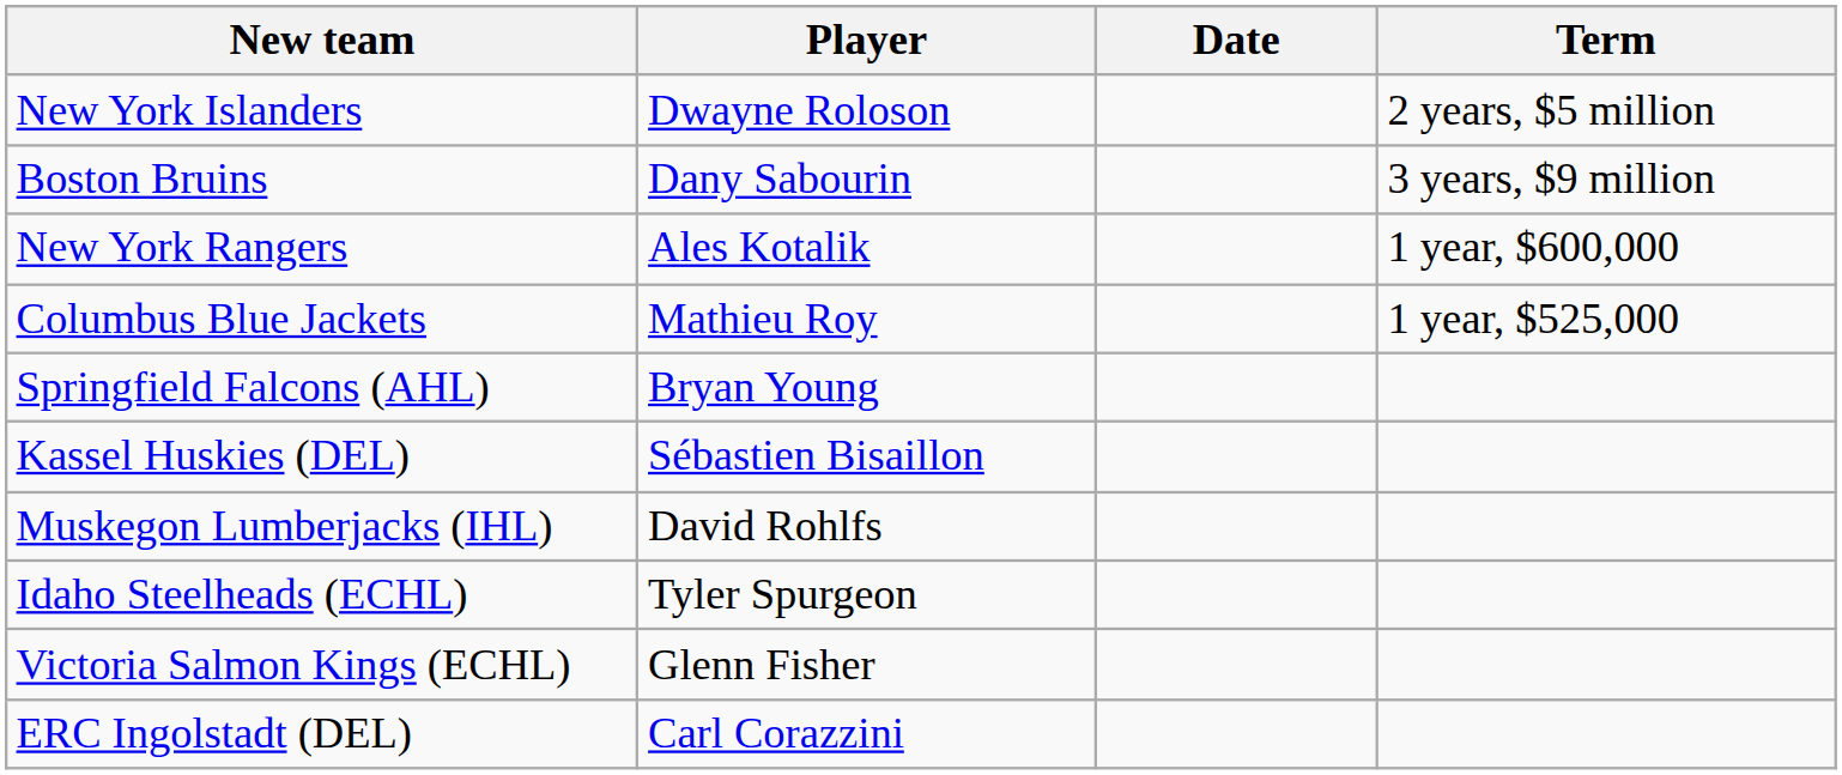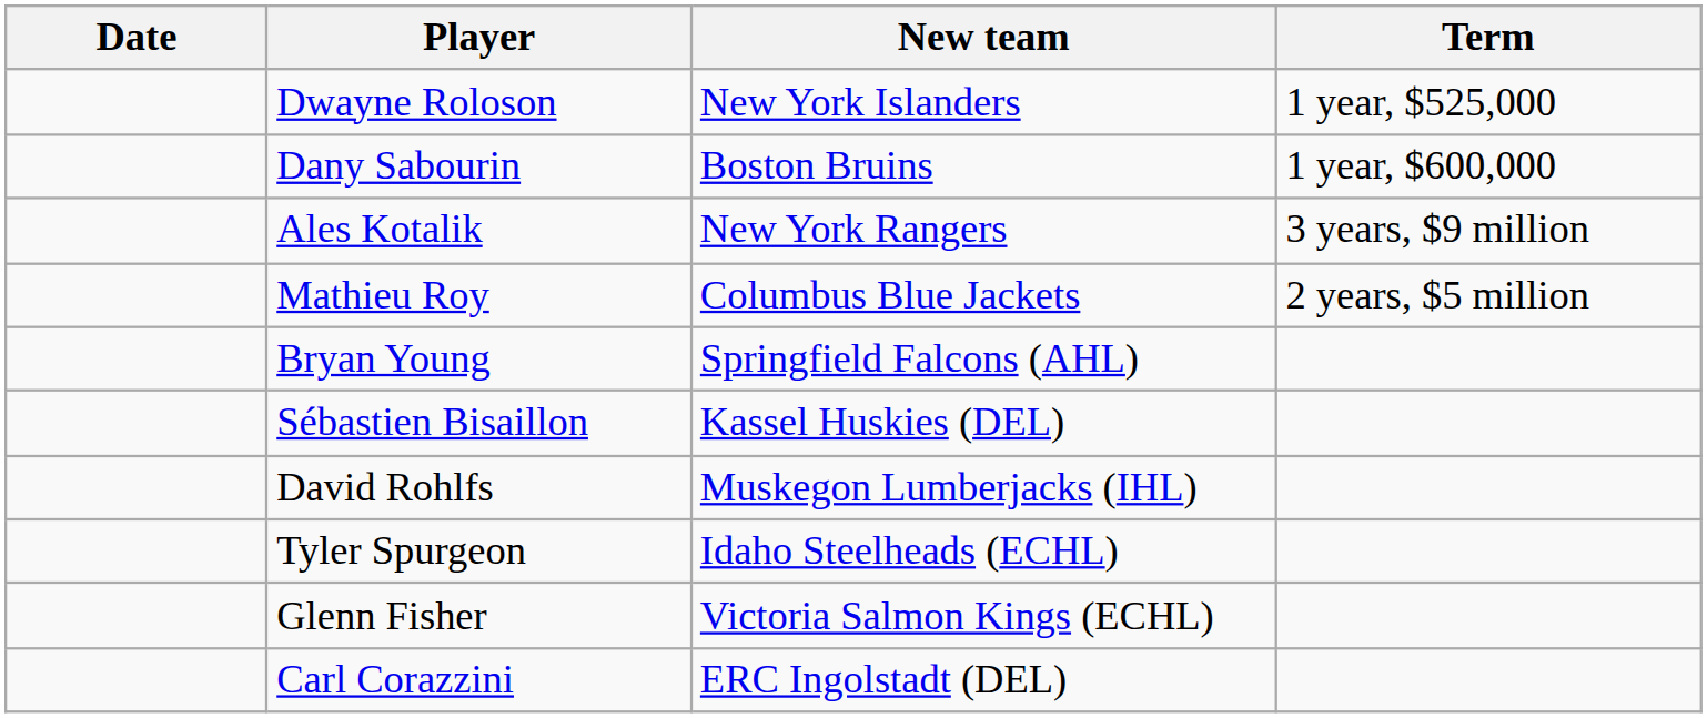 <table class="wikitable">
 <tr style="background:#ddd; text-align:center;">
+<th style="width: 6em;">Date</th>
+<th style="width: 10em;">Player</th>
 <th style="width: 14em;">New team</th>
-<th style="width: 10em;">Player</th>
-<th style="width: 6em;">Date</th>
 <th style="width: 10em;">Term</th>
 </tr>
 <tr>
+<td></td>
+<td><a href='#'>Dwayne Roloson</a></td>
 <td><a href='#'>New York Islanders</a></td>
-<td><a href='#'>Dwayne Roloson</a></td>
+<td>1 year, $525,000</td>
+</tr>
+<tr>
 <td></td>
+<td><a href='#'>Dany Sabourin</a></td>
+<td><a href='#'>Boston Bruins</a></td>
+<td>1 year, $600,000</td>
+</tr>
+<tr>
+<td></td>
+<td><a href='#'>Ales Kotalik</a></td>
+<td><a href='#'>New York Rangers</a></td>
+<td>3 years, $9 million</td>
+</tr>
+<tr>
+<td></td>
+<td><a href='#'>Mathieu Roy</a></td>
+<td><a href='#'>Columbus Blue Jackets</a></td>
 <td>2 years, $5 million</td>
 </tr>
 <tr>
-<td><a href='#'>Boston Bruins</a></td>
-<td><a href='#'>Dany Sabourin</a></td>
 <td></td>
-<td>3 years, $9 million</td>
-</tr>
-<tr>
-<td><a href='#'>New York Rangers</a></td>
-<td><a href='#'>Ales Kotalik</a></td>
-<td></td>
-<td>1 year, $600,000</td>
-</tr>
-<tr>
-<td><a href='#'>Columbus Blue Jackets</a></td>
-<td><a href='#'>Mathieu Roy</a></td>
-<td></td>
-<td>1 year, $525,000</td>
-</tr>
-<tr>
+<td><a href='#'>Bryan Young</a></td>
 <td><a href='#'>Springfield Falcons</a> (<a href='#'>AHL</a>)</td>
-<td><a href='#'>Bryan Young</a></td>
-<td></td>
 <td></td>
 </tr>
 <tr>
+<td></td>
+<td><a href='#'>Sébastien Bisaillon</a></td>
 <td><a href='#'>Kassel Huskies</a> (<a href='#'>DEL</a>)</td>
-<td><a href='#'>Sébastien Bisaillon</a></td>
-<td></td>
 <td></td>
 </tr>
 <tr>
+<td></td>
+<td>David Rohlfs</td>
 <td><a href='#'>Muskegon Lumberjacks</a> (<a href='#'>IHL</a>)</td>
-<td>David Rohlfs</td>
-<td></td>
 <td></td>
 </tr>
 <tr>
+<td></td>
+<td>Tyler Spurgeon</td>
 <td><a href='#'>Idaho Steelheads</a> (<a href='#'>ECHL</a>)</td>
-<td>Tyler Spurgeon</td>
-<td></td>
 <td></td>
 </tr>
 <tr>
+<td></td>
+<td>Glenn Fisher</td>
 <td><a href='#'>Victoria Salmon Kings</a> (ECHL)</td>
-<td>Glenn Fisher</td>
-<td></td>
 <td></td>
 </tr>
 <tr>
+<td></td>
+<td><a href='#'>Carl Corazzini</a></td>
 <td><a href='#'>ERC Ingolstadt</a> (DEL)</td>
-<td><a href='#'>Carl Corazzini</a></td>
-<td></td>
 <td></td>
 </tr>
 </table>
